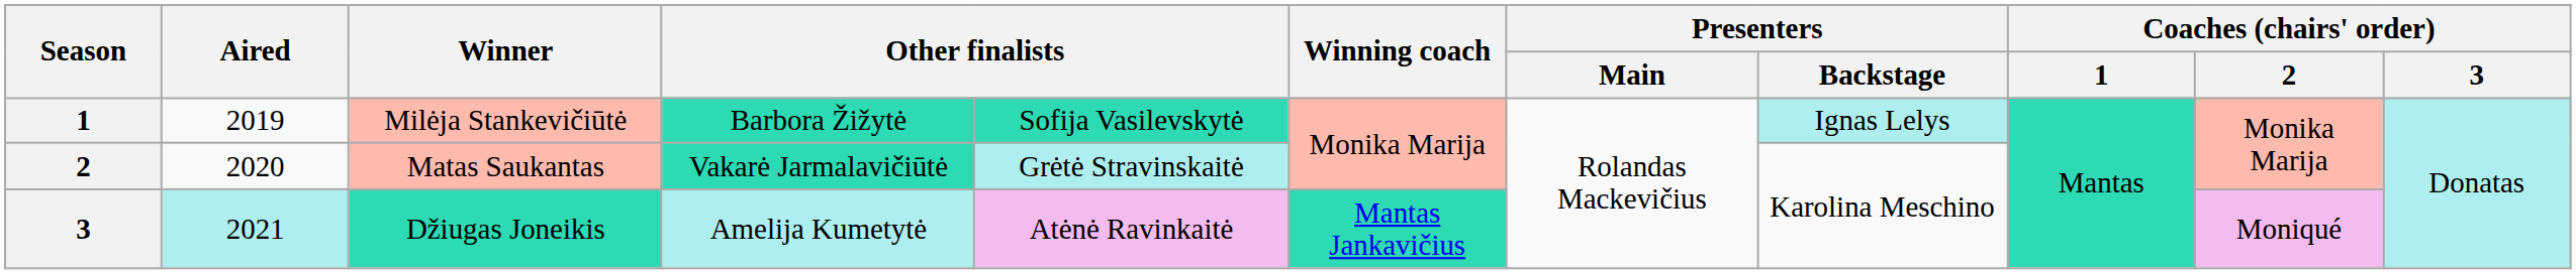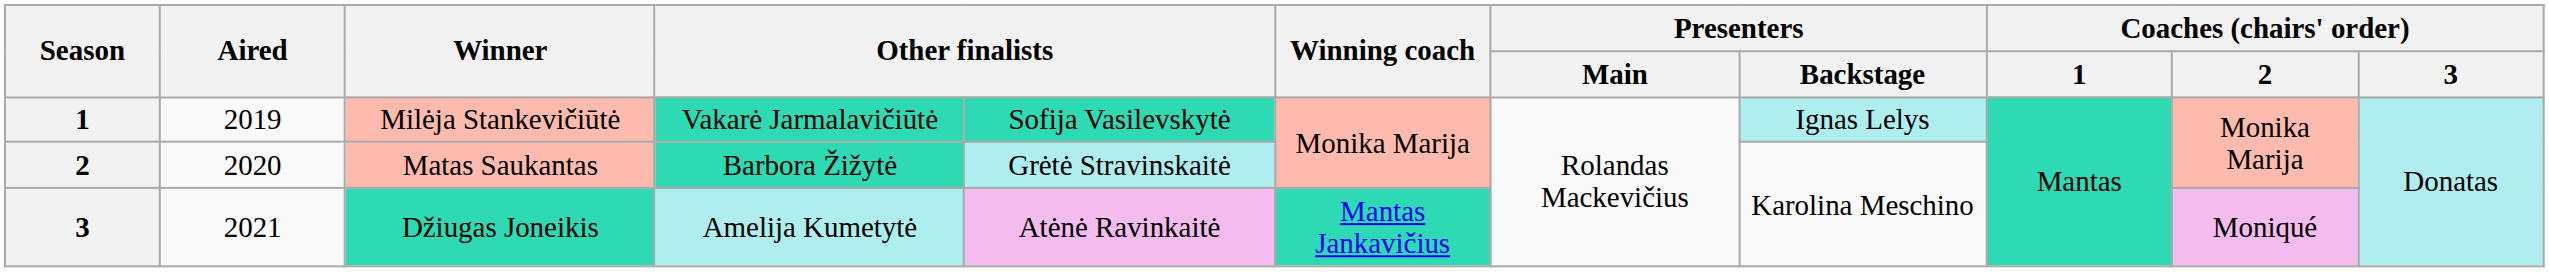 <table class="wikitable" style="text-align:center; font-size:90%; line-height:16px; width:100%">
 <tr>
 <th width="5%" rowspan="2" scope="col">Season</th>
 <th width="6%" rowspan="2" scope="col">Aired</th>
 <th width="10%" rowspan="2" scope="col">Winner</th>
 <th width="20%" rowspan="2" colspan="2">Other finalists</th>
 <th width="7%" rowspan="2" scope="col">Winning coach</th>
 <th width="12%" scope="row" colspan="2">Presenters</th>
 <th width="18%" scope="row" colspan="3">Coaches (chairs' order)</th>
 </tr>
 <tr>
 <th width="6%">Main</th>
 <th width="6%">Backstage</th>
 <th width="6%">1</th>
 <th width="6%">2</th>
 <th width="6%">3</th>
 </tr>
 <tr>
 <th>1</th>
 <td>2019</td>
 <td style="background:#febaad">Milėja Stankevičiūtė</td>
-<td style="background:#2ddab4">Barbora Žižytė</td>
+<td style="background:#2ddab4; width:10%">Vakarė Jarmalavičiūtė</td>
 <td style="background:#2ddab4; width:10%">Sofija Vasilevskytė</td>
 <td style="background:#febaad" rowspan="2">Monika Marija</td>
 <td rowspan="4" width="8%">Rolandas Mackevičius</td>
 <td width="8%" style="background: paleturquoise;">Ignas Lelys</td>
 <td rowspan="4" style="background:#2ddab4">Mantas</td>
 <td style="background:#febaad" rowspan="2">Monika Marija</td>
 <td style="background:#afeeee" rowspan="4">Donatas</td>
 </tr>
 <tr>
 <th>2</th>
 <td>2020</td>
 <td style="background:#febaad">Matas Saukantas</td>
-<td style="background:#2ddab4; width:10%">Vakarė Jarmalavičiūtė</td>
+<td style="background:#2ddab4">Barbora Žižytė</td>
 <td style="background:#afeeee">Grėtė Stravinskaitė</td>
 <td rowspan="2">Karolina Meschino</td>
 </tr>
 <tr>
 <th>3</th>
-<td style="background: paleturquoise;">2021</td>
+<td>2021</td>
 <td style="background:#2ddab4">Džiugas Joneikis</td>
 <td style="background:#afeeee">Amelija Kumetytė</td>
 <td style="background:#f4bbee">Atėnė Ravinkaitė</td>
 <td style="background:#2ddab4"><a href='#'>Mantas Jankavičius</a></td>
 <td style="background:#f4bbee">Moniqué</td>
 </tr>
 </table>
